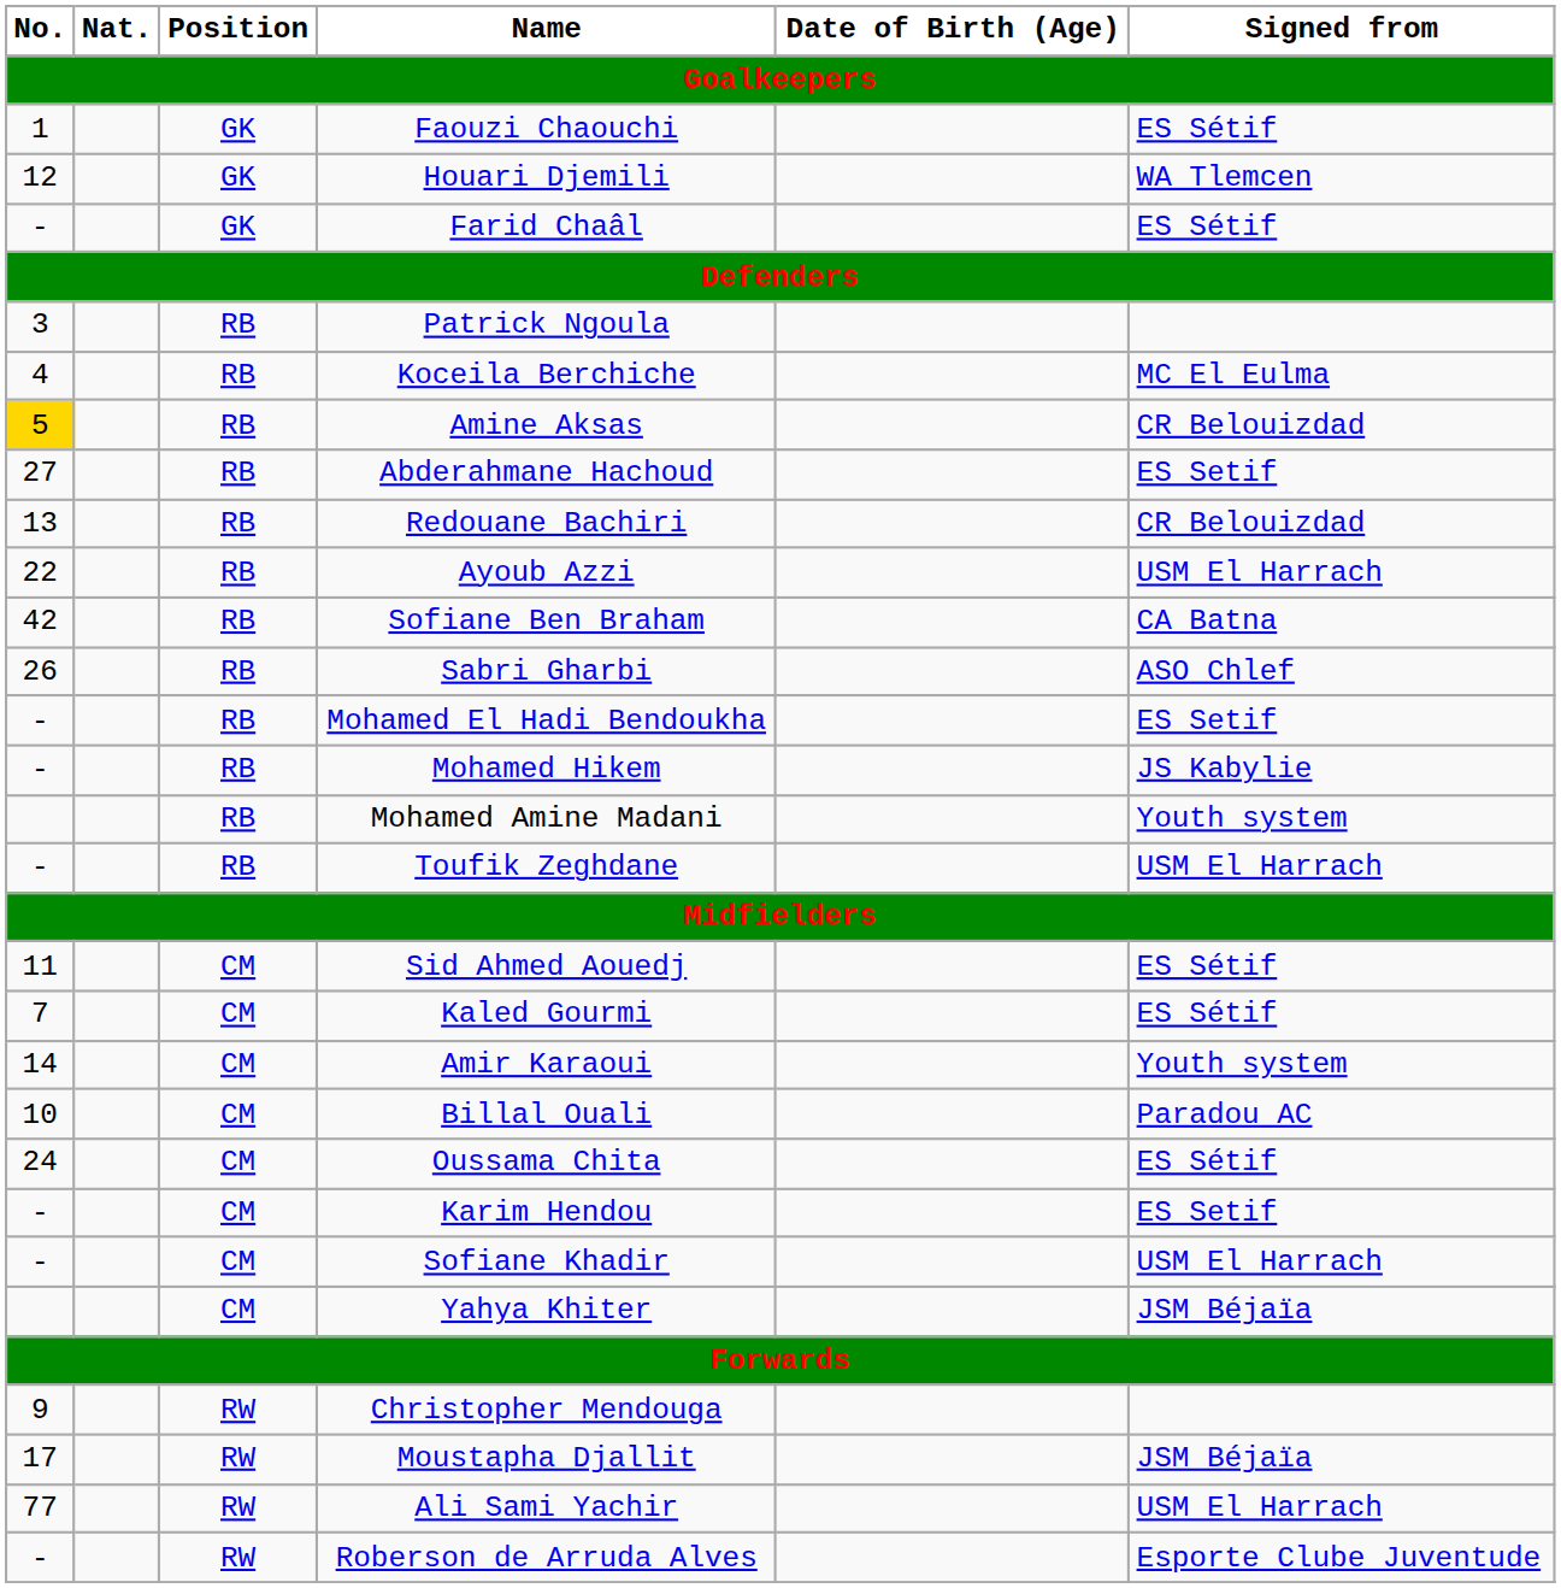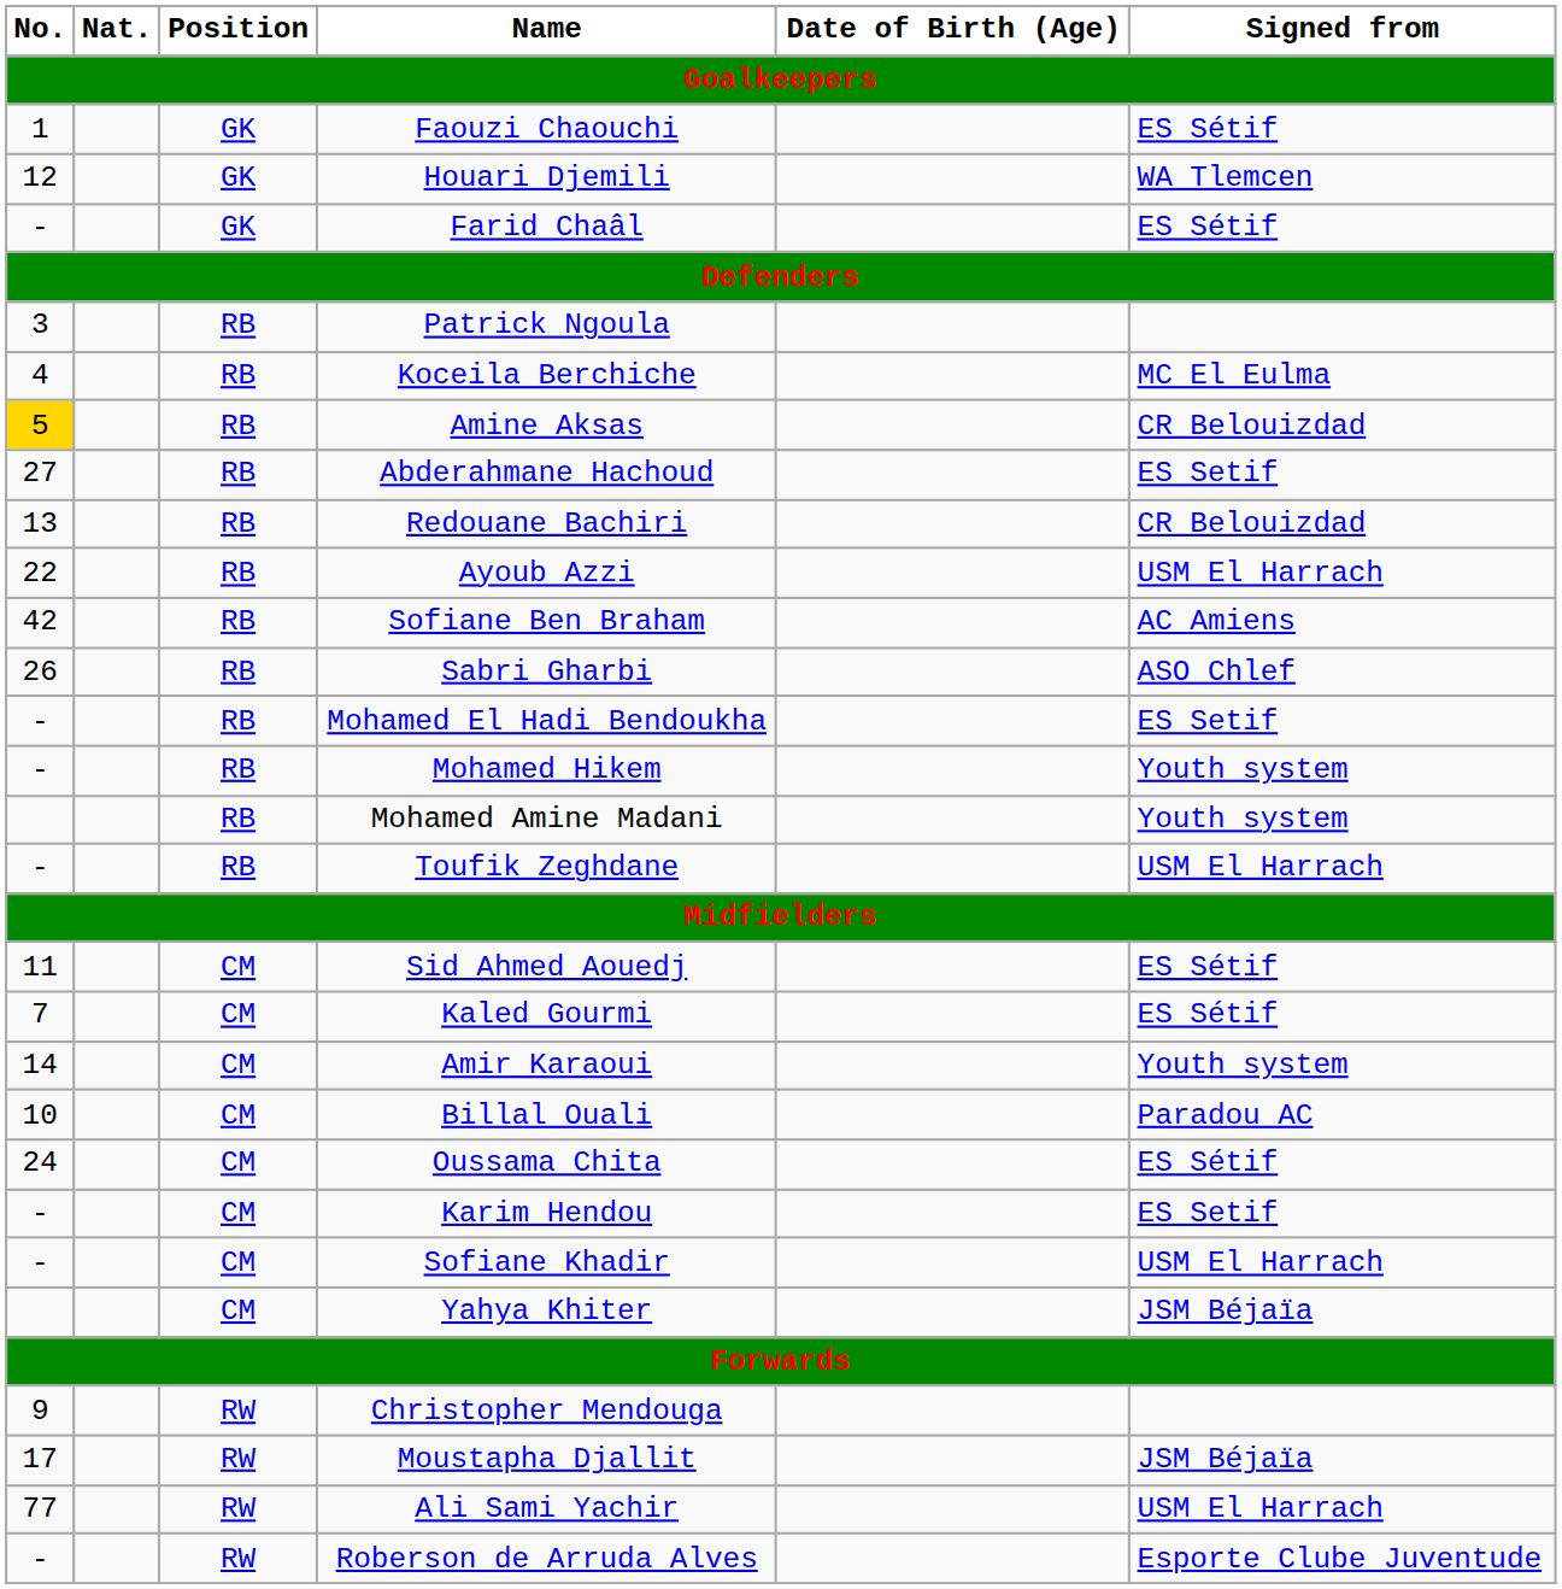 <table class="wikitable" style="text-align:center; font-size:90%; width:70%">
 <tr>
 <th style="background:white; color:black; text-align:center;">No.</th>
 <th style="background:white; color:black; text-align:center;">Nat.</th>
 <th style="background:white; color:black; text-align:center;">Position</th>
 <th style="background:white; color:black; text-align:center;">Name</th>
 <th style="background:white; color:black; text-align:center;">Date of Birth (Age)</th>
 <th style="background:white; color:black; text-align:center;">Signed from</th>
 </tr>
 <tr>
 <th colspan="10" style="background:#008800; color:red; text-align:center;">Goalkeepers</th>
 </tr>
 <tr>
 <td>1</td>
 <td></td>
 <td><a href='#'>GK</a></td>
 <td><a href='#'>Faouzi Chaouchi</a></td>
 <td></td>
 <td style="text-align:left"> <a href='#'>ES Sétif</a></td>
 </tr>
 <tr>
 <td>12</td>
 <td></td>
 <td><a href='#'>GK</a></td>
 <td><a href='#'>Houari Djemili</a></td>
 <td></td>
 <td style="text-align:left"> <a href='#'>WA Tlemcen</a></td>
 </tr>
 <tr>
 <td>-</td>
 <td></td>
 <td><a href='#'>GK</a></td>
 <td><a href='#'>Farid Chaâl</a></td>
 <td></td>
 <td style="text-align:left"> <a href='#'>ES Sétif</a></td>
 </tr>
 <tr>
 <th colspan="10" style="background:#008800; color:red; text-align:center;">Defenders</th>
 </tr>
 <tr>
 <td>3</td>
 <td></td>
 <td><a href='#'>RB</a></td>
 <td><a href='#'>Patrick Ngoula</a></td>
 <td></td>
 <td style="text-align:left"></td>
 </tr>
 <tr>
 <td>4</td>
 <td></td>
 <td><a href='#'>RB</a></td>
 <td><a href='#'>Koceila Berchiche</a></td>
 <td></td>
 <td style="text-align:left"> <a href='#'>MC El Eulma</a></td>
 </tr>
 <tr>
 <td style="background: gold;">5</td>
 <td></td>
 <td><a href='#'>RB</a></td>
 <td><a href='#'>Amine Aksas</a></td>
 <td></td>
 <td style="text-align:left"> <a href='#'>CR Belouizdad</a></td>
 </tr>
 <tr>
 <td>27</td>
 <td></td>
 <td><a href='#'>RB</a></td>
 <td><a href='#'>Abderahmane Hachoud</a></td>
 <td></td>
 <td style="text-align:left"> <a href='#'>ES Setif</a></td>
 </tr>
 <tr>
 <td>13</td>
 <td></td>
 <td><a href='#'>RB</a></td>
 <td><a href='#'>Redouane Bachiri</a></td>
 <td></td>
 <td style="text-align:left"> <a href='#'>CR Belouizdad</a></td>
 </tr>
 <tr>
 <td>22</td>
 <td></td>
 <td><a href='#'>RB</a></td>
 <td><a href='#'>Ayoub Azzi</a></td>
 <td></td>
 <td style="text-align:left"> <a href='#'>USM El Harrach</a></td>
 </tr>
 <tr>
 <td>42</td>
 <td></td>
 <td><a href='#'>RB</a></td>
 <td><a href='#'>Sofiane Ben Braham</a></td>
 <td></td>
-<td style="text-align:left"> <a href='#'>CA Batna</a></td>
+<td style="text-align:left"> <a href='#'>AC Amiens</a></td>
 </tr>
 <tr>
 <td>26</td>
 <td></td>
 <td><a href='#'>RB</a></td>
 <td><a href='#'>Sabri Gharbi</a></td>
 <td></td>
 <td style="text-align:left"> <a href='#'>ASO Chlef</a></td>
 </tr>
 <tr>
 <td>-</td>
 <td></td>
 <td><a href='#'>RB</a></td>
 <td><a href='#'>Mohamed El Hadi Bendoukha</a></td>
 <td></td>
 <td style="text-align:left"> <a href='#'>ES Setif</a></td>
 </tr>
 <tr>
 <td>-</td>
 <td></td>
 <td><a href='#'>RB</a></td>
 <td><a href='#'>Mohamed Hikem</a></td>
 <td></td>
-<td style="text-align:left"> <a href='#'>JS Kabylie</a></td>
+<td style="text-align:left"><a href='#'>Youth system</a></td>
 </tr>
 <tr>
 <td></td>
 <td></td>
 <td><a href='#'>RB</a></td>
 <td>Mohamed Amine Madani</td>
 <td></td>
 <td style="text-align:left"><a href='#'>Youth system</a></td>
 </tr>
 <tr>
 <td>-</td>
 <td></td>
 <td><a href='#'>RB</a></td>
 <td><a href='#'>Toufik Zeghdane</a></td>
 <td></td>
 <td style="text-align:left"> <a href='#'>USM El Harrach</a></td>
 </tr>
 <tr>
 <th colspan="10" style="background:#008800; color:red; text-align:center;">Midfielders</th>
 </tr>
 <tr>
 <td>11</td>
 <td></td>
 <td><a href='#'>CM</a></td>
 <td><a href='#'>Sid Ahmed Aouedj</a></td>
 <td></td>
 <td style="text-align:left"> <a href='#'>ES Sétif</a></td>
 </tr>
 <tr>
 <td>7</td>
 <td></td>
 <td><a href='#'>CM</a></td>
 <td><a href='#'>Kaled Gourmi</a></td>
 <td></td>
 <td style="text-align:left"> <a href='#'>ES Sétif</a></td>
 </tr>
 <tr>
 <td>14</td>
 <td></td>
 <td><a href='#'>CM</a></td>
 <td><a href='#'>Amir Karaoui</a></td>
 <td></td>
 <td style="text-align:left"><a href='#'>Youth system</a></td>
 </tr>
 <tr>
 <td>10</td>
 <td></td>
 <td><a href='#'>CM</a></td>
 <td><a href='#'>Billal Ouali</a></td>
 <td></td>
 <td style="text-align:left"> <a href='#'>Paradou AC</a></td>
 </tr>
 <tr>
 <td>24</td>
 <td></td>
 <td><a href='#'>CM</a></td>
 <td><a href='#'>Oussama Chita</a></td>
 <td></td>
 <td style="text-align:left"> <a href='#'>ES Sétif</a></td>
 </tr>
 <tr>
 <td>-</td>
 <td></td>
 <td><a href='#'>CM</a></td>
 <td><a href='#'>Karim Hendou</a></td>
 <td></td>
 <td style="text-align:left"> <a href='#'>ES Setif</a></td>
 </tr>
 <tr>
 <td>-</td>
 <td></td>
 <td><a href='#'>CM</a></td>
 <td><a href='#'>Sofiane Khadir</a></td>
 <td></td>
 <td style="text-align:left"> <a href='#'>USM El Harrach</a></td>
 </tr>
 <tr>
 <td></td>
 <td></td>
 <td><a href='#'>CM</a></td>
 <td><a href='#'>Yahya Khiter</a></td>
 <td></td>
 <td style="text-align:left"> <a href='#'>JSM Béjaïa</a></td>
 </tr>
 <tr>
 <th colspan="10" style="background:#008800; color:red; text-align:center;">Forwards</th>
 </tr>
 <tr>
 <td>9</td>
 <td></td>
 <td><a href='#'>RW</a></td>
 <td><a href='#'>Christopher Mendouga</a></td>
 <td></td>
 <td style="text-align:left"></td>
 </tr>
 <tr>
 <td>17</td>
 <td></td>
 <td><a href='#'>RW</a></td>
 <td><a href='#'>Moustapha Djallit</a></td>
 <td></td>
 <td style="text-align:left"> <a href='#'>JSM Béjaïa</a></td>
 </tr>
 <tr>
 <td>77</td>
 <td></td>
 <td><a href='#'>RW</a></td>
 <td><a href='#'>Ali Sami Yachir</a></td>
 <td></td>
 <td style="text-align:left"> <a href='#'>USM El Harrach</a></td>
 </tr>
 <tr>
 <td>-</td>
 <td></td>
 <td><a href='#'>RW</a></td>
 <td><a href='#'>Roberson de Arruda Alves</a></td>
 <td></td>
 <td style="text-align:left"> <a href='#'>Esporte Clube Juventude</a></td>
 </tr>
 <tr>
 </tr>
 </table>
